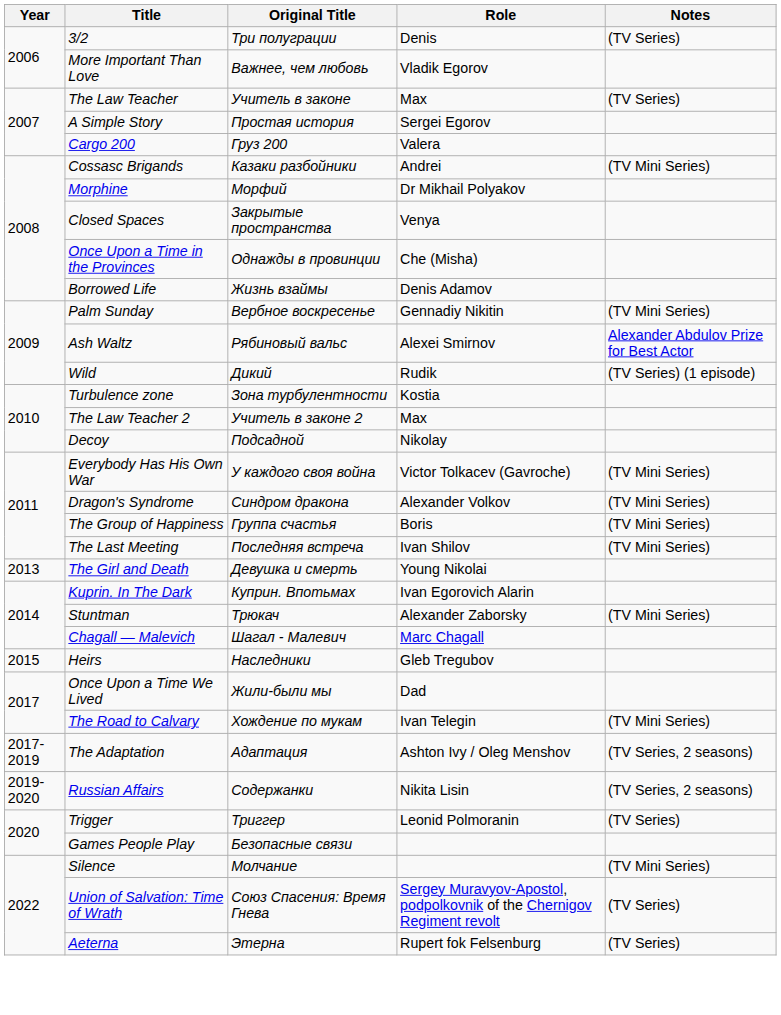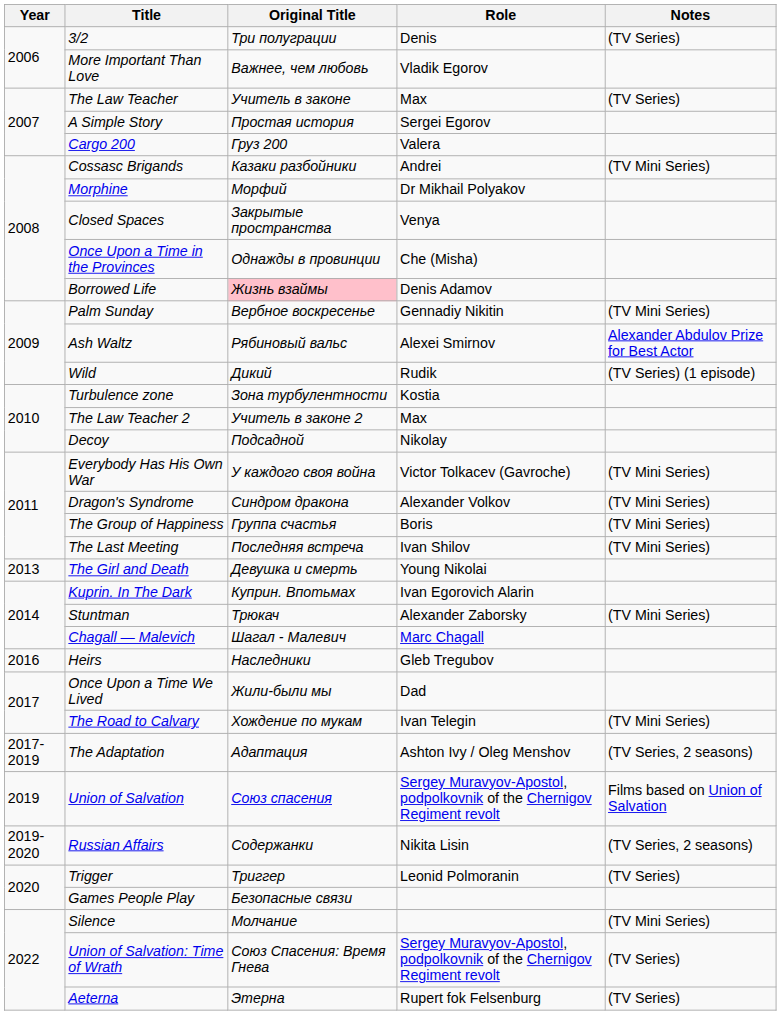 <table class="wikitable sortable">
 <tr>
 <th>Year</th>
 <th>Title</th>
 <th>Original Title</th>
 <th>Role</th>
 <th>Notes</th>
 </tr>
 <tr>
 <td rowspan="2">2006</td>
 <td><em>3/2</em></td>
 <td><em>Три полуграции</em></td>
 <td>Denis</td>
 <td>(TV Series)</td>
 </tr>
 <tr>
 <td><em>More Important Than Love</em></td>
 <td><em>Важнее, чем любовь</em></td>
 <td>Vladik Egorov</td>
 <td></td>
 </tr>
 <tr>
 <td rowspan="3">2007</td>
 <td><em>The Law Teacher</em></td>
 <td><em>Учитель в законе</em></td>
 <td>Max</td>
 <td>(TV Series)</td>
 </tr>
 <tr>
 <td><em>A Simple Story</em></td>
 <td><em>Простая история</em></td>
 <td>Sergei Egorov</td>
 <td></td>
 </tr>
 <tr>
 <td><em><a href='#'>Cargo 200</a></em></td>
 <td><em>Груз 200</em></td>
 <td>Valera</td>
 <td></td>
 </tr>
 <tr>
 <td rowspan="5">2008</td>
 <td><em>Cossasc Brigands</em></td>
 <td><em>Казаки разбойники</em></td>
 <td>Andrei</td>
 <td>(TV Mini Series)</td>
 </tr>
 <tr>
 <td><em><a href='#'>Morphine</a></em></td>
 <td><em>Морфий</em></td>
 <td>Dr Mikhail Polyakov</td>
 <td></td>
 </tr>
 <tr>
 <td><em>Closed Spaces</em></td>
 <td><em>Закрытые пространства</em></td>
 <td>Venya</td>
 <td></td>
 </tr>
 <tr>
 <td><em><a href='#'>Once Upon a Time in the Provinces</a></em></td>
 <td><em>Однажды в провинции</em></td>
 <td>Che (Misha)</td>
 <td></td>
 </tr>
 <tr>
 <td><em>Borrowed Life</em></td>
-<td><em>Жизнь взаймы</em></td>
+<td style="background: pink;"><em>Жизнь взаймы</em></td>
 <td>Denis Adamov</td>
 <td></td>
 </tr>
 <tr>
 <td rowspan="3">2009</td>
 <td><em>Palm Sunday</em></td>
 <td><em>Вербное воскресенье</em></td>
 <td>Gennadiy Nikitin</td>
 <td>(TV Mini Series)</td>
 </tr>
 <tr>
 <td><em>Ash Waltz</em></td>
 <td><em>Рябиновый вальс</em></td>
 <td>Alexei Smirnov</td>
 <td><a href='#'>Alexander Abdulov Prize for Best Actor</a></td>
 </tr>
 <tr>
 <td><em>Wild</em></td>
 <td><em>Дикий</em></td>
 <td>Rudik</td>
 <td>(TV Series) (1 episode)</td>
 </tr>
 <tr>
 <td rowspan="3">2010</td>
 <td><em>Turbulence zone</em></td>
 <td><em>Зона турбулентности</em></td>
 <td>Kostia</td>
 <td></td>
 </tr>
 <tr>
 <td><em>The Law Teacher 2</em></td>
 <td><em>Учитель в законе 2</em></td>
 <td>Max</td>
 <td></td>
 </tr>
 <tr>
 <td><em>Decoy</em></td>
 <td><em>Подсадной</em></td>
 <td>Nikolay</td>
 <td></td>
 </tr>
 <tr>
 <td rowspan="4">2011</td>
 <td><em>Everybody Has His Own War</em></td>
 <td><em>У каждого своя война</em></td>
 <td>Victor Tolkacev (Gavroche)</td>
 <td>(TV Mini Series)</td>
 </tr>
 <tr>
 <td><em>Dragon's Syndrome</em></td>
 <td><em>Синдром дракона</em></td>
 <td>Alexander Volkov</td>
 <td>(TV Mini Series)</td>
 </tr>
 <tr>
 <td><em>The Group of Happiness</em></td>
 <td><em>Группа счастья</em></td>
 <td>Boris</td>
 <td>(TV Mini Series)</td>
 </tr>
 <tr>
 <td><em>The Last Meeting</em></td>
 <td><em>Последняя встреча</em></td>
 <td>Ivan Shilov</td>
 <td>(TV Mini Series)</td>
 </tr>
 <tr>
 <td>2013</td>
 <td><em><a href='#'>The Girl and Death</a></em></td>
 <td><em>Девушка и смерть</em></td>
 <td>Young Nikolai</td>
 <td></td>
 </tr>
 <tr>
 <td rowspan="3">2014</td>
 <td><em><a href='#'>Kuprin. In The Dark</a></em></td>
 <td><em>Куприн. Впотьмах</em></td>
 <td>Ivan Egorovich Alarin</td>
 <td></td>
 </tr>
 <tr>
 <td><em>Stuntman</em></td>
 <td><em>Трюкач</em></td>
 <td>Alexander Zaborsky</td>
 <td>(TV Mini Series)</td>
 </tr>
 <tr>
 <td><em><a href='#'>Chagall — Malevich</a></em></td>
 <td><em>Шагал - Малевич</em></td>
 <td><a href='#'>Marc Chagall</a></td>
 <td></td>
 </tr>
 <tr>
-<td>2015</td>
+<td>2016</td>
 <td><em>Heirs</em></td>
 <td><em>Наследники</em></td>
 <td>Gleb Tregubov</td>
 <td></td>
 </tr>
 <tr>
 <td rowspan="2">2017</td>
 <td><em>Once Upon a Time We Lived</em></td>
 <td><em>Жили-были мы</em></td>
 <td>Dad</td>
 <td></td>
 </tr>
 <tr>
 <td><em><a href='#'>The Road to Calvary</a></em></td>
 <td><em>Хождение по мукам</em></td>
 <td>Ivan Telegin</td>
 <td>(TV Mini Series)</td>
 </tr>
 <tr>
 <td>2017-2019</td>
 <td><em>The Adaptation</em></td>
 <td><em>Адаптация</em></td>
 <td>Ashton Ivy / Oleg Menshov</td>
 <td>(TV Series, 2 seasons)</td>
+</tr>
+<tr>
+<td>2019</td>
+<td><em><a href='#'>Union of Salvation</a></em></td>
+<td><em><a href='#'>Союз спасения</a></em></td>
+<td><a href='#'>Sergey Muravyov-Apostol</a>,<br> <a href='#'>podpolkovnik</a> of the <a href='#'>Chernigov Regiment revolt</a></td>
+<td>Films based on <a href='#'>Union of Salvation</a></td>
 </tr>
 <tr>
 <td>2019-2020</td>
 <td><em><a href='#'>Russian Affairs</a></em></td>
 <td><em>Содержанки </em></td>
 <td>Nikita Lisin</td>
 <td>(TV Series, 2 seasons)</td>
 </tr>
 <tr>
 <td rowspan="2">2020</td>
 <td><em>Trigger</em></td>
 <td><em>Триггер</em></td>
 <td>Leonid Polmoranin</td>
 <td>(TV Series)</td>
 </tr>
 <tr>
 <td><em>Games People Play</em></td>
 <td><em>Безопасные связи</em></td>
 <td></td>
 <td></td>
 </tr>
 <tr>
 <td rowspan="3">2022</td>
 <td><em>Silence</em></td>
 <td><em>Mолчание</em></td>
 <td></td>
 <td>(TV Mini Series)</td>
 </tr>
 <tr>
 <td><em><a href='#'>Union of Salvation: Time of Wrath</a></em></td>
 <td><em>Союз Спасения: Время Гнева</em></td>
 <td><a href='#'>Sergey Muravyov-Apostol</a>,<br> <a href='#'>podpolkovnik</a> of the <a href='#'>Chernigov Regiment revolt</a></td>
 <td>(TV Series)</td>
 </tr>
 <tr>
 <td><em><a href='#'>Aeterna</a></em></td>
 <td><em>Этерна</em></td>
 <td>Rupert fok Felsenburg</td>
 <td>(TV Series)</td>
 </tr>
 </table>
